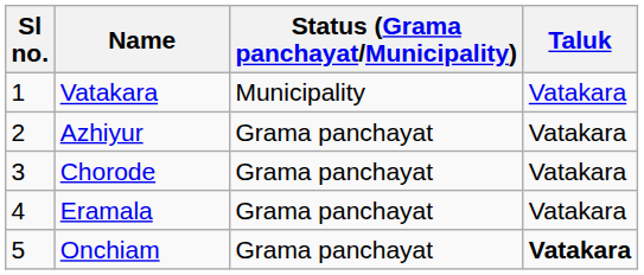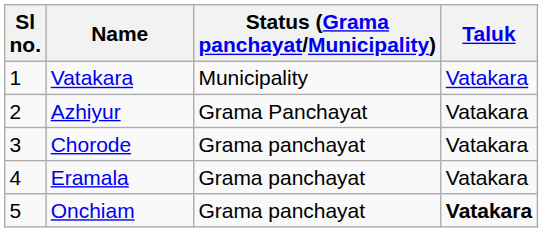 <table class="wikitable sortable" style="font-size: 95%;">
 <tr>
 <th width="20px">Sl no.</th>
 <th width="100px">Name</th>
 <th width="130px">Status (<a href='#'>Grama panchayat</a>/<a href='#'>Municipality</a>)</th>
 <th width="50px"><a href='#'>Taluk</a></th>
 </tr>
 <tr>
 <td>1</td>
 <td><a href='#'>Vatakara</a></td>
 <td>Municipality</td>
 <td><a href='#'>Vatakara</a></td>
 </tr>
 <tr>
 <td>2</td>
 <td><a href='#'>Azhiyur</a></td>
-<td>Grama panchayat</td>
+<td>Grama Panchayat</td>
 <td>Vatakara</td>
 </tr>
 <tr>
 <td>3</td>
 <td><a href='#'>Chorode</a></td>
 <td>Grama panchayat</td>
 <td>Vatakara</td>
 </tr>
 <tr>
 <td>4</td>
 <td><a href='#'>Eramala</a></td>
 <td>Grama panchayat</td>
 <td>Vatakara</td>
 </tr>
 <tr>
 <td>5</td>
 <td><a href='#'>Onchiam</a></td>
 <td>Grama panchayat</td>
 <td><strong>Vatakara</strong></td>
 </tr>
 </table>
